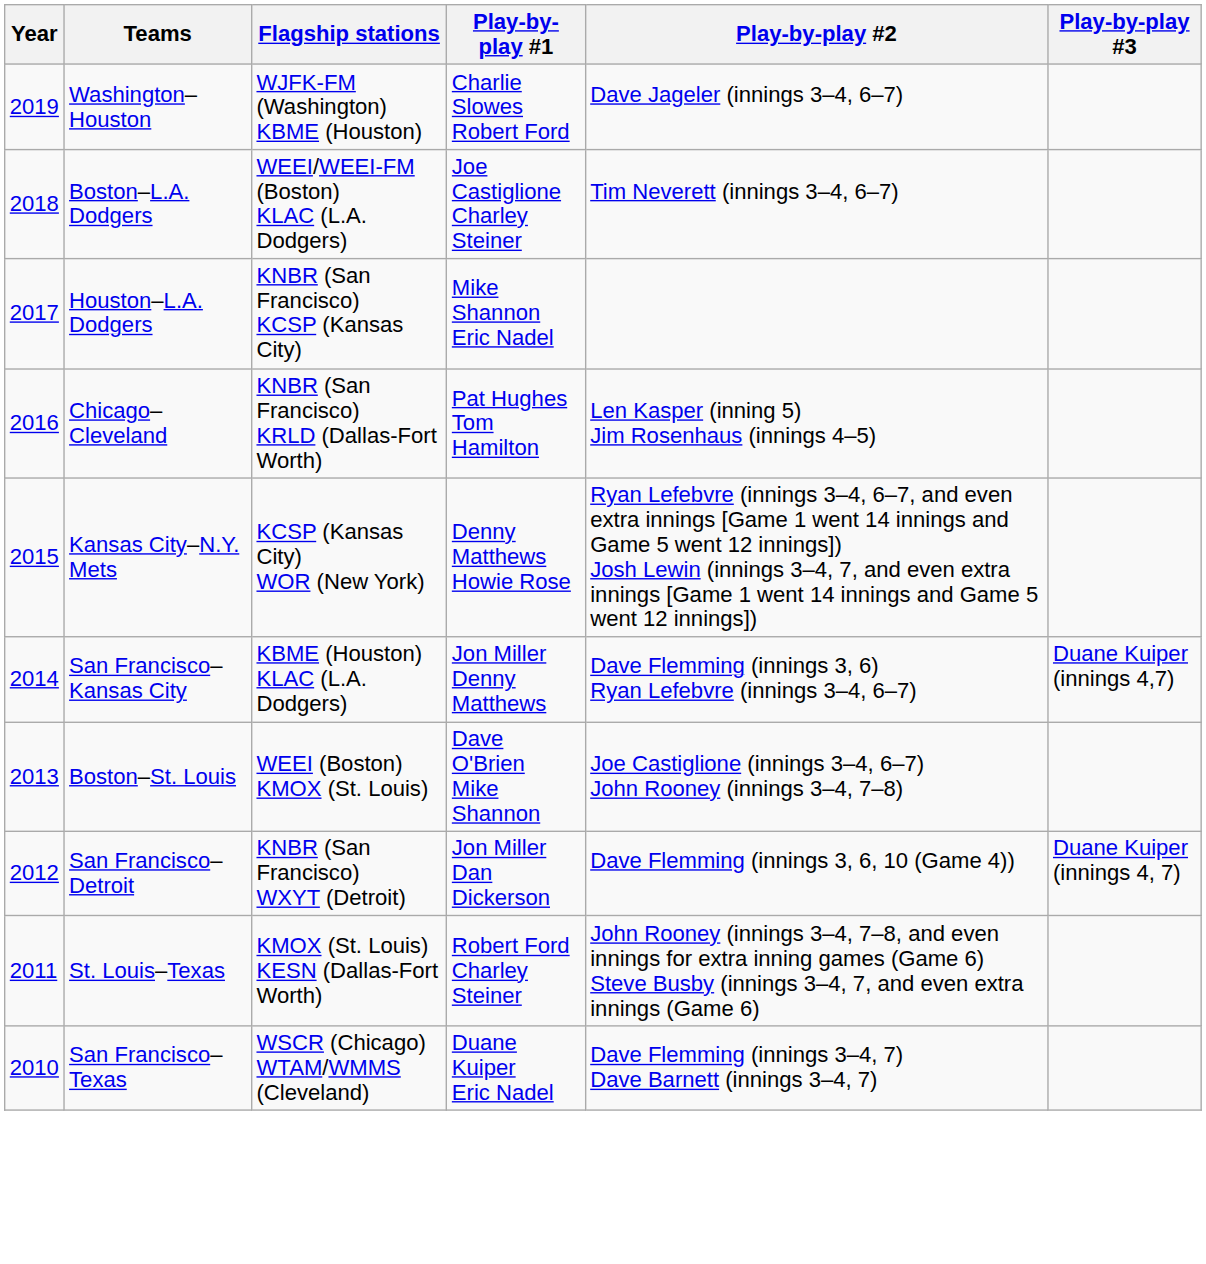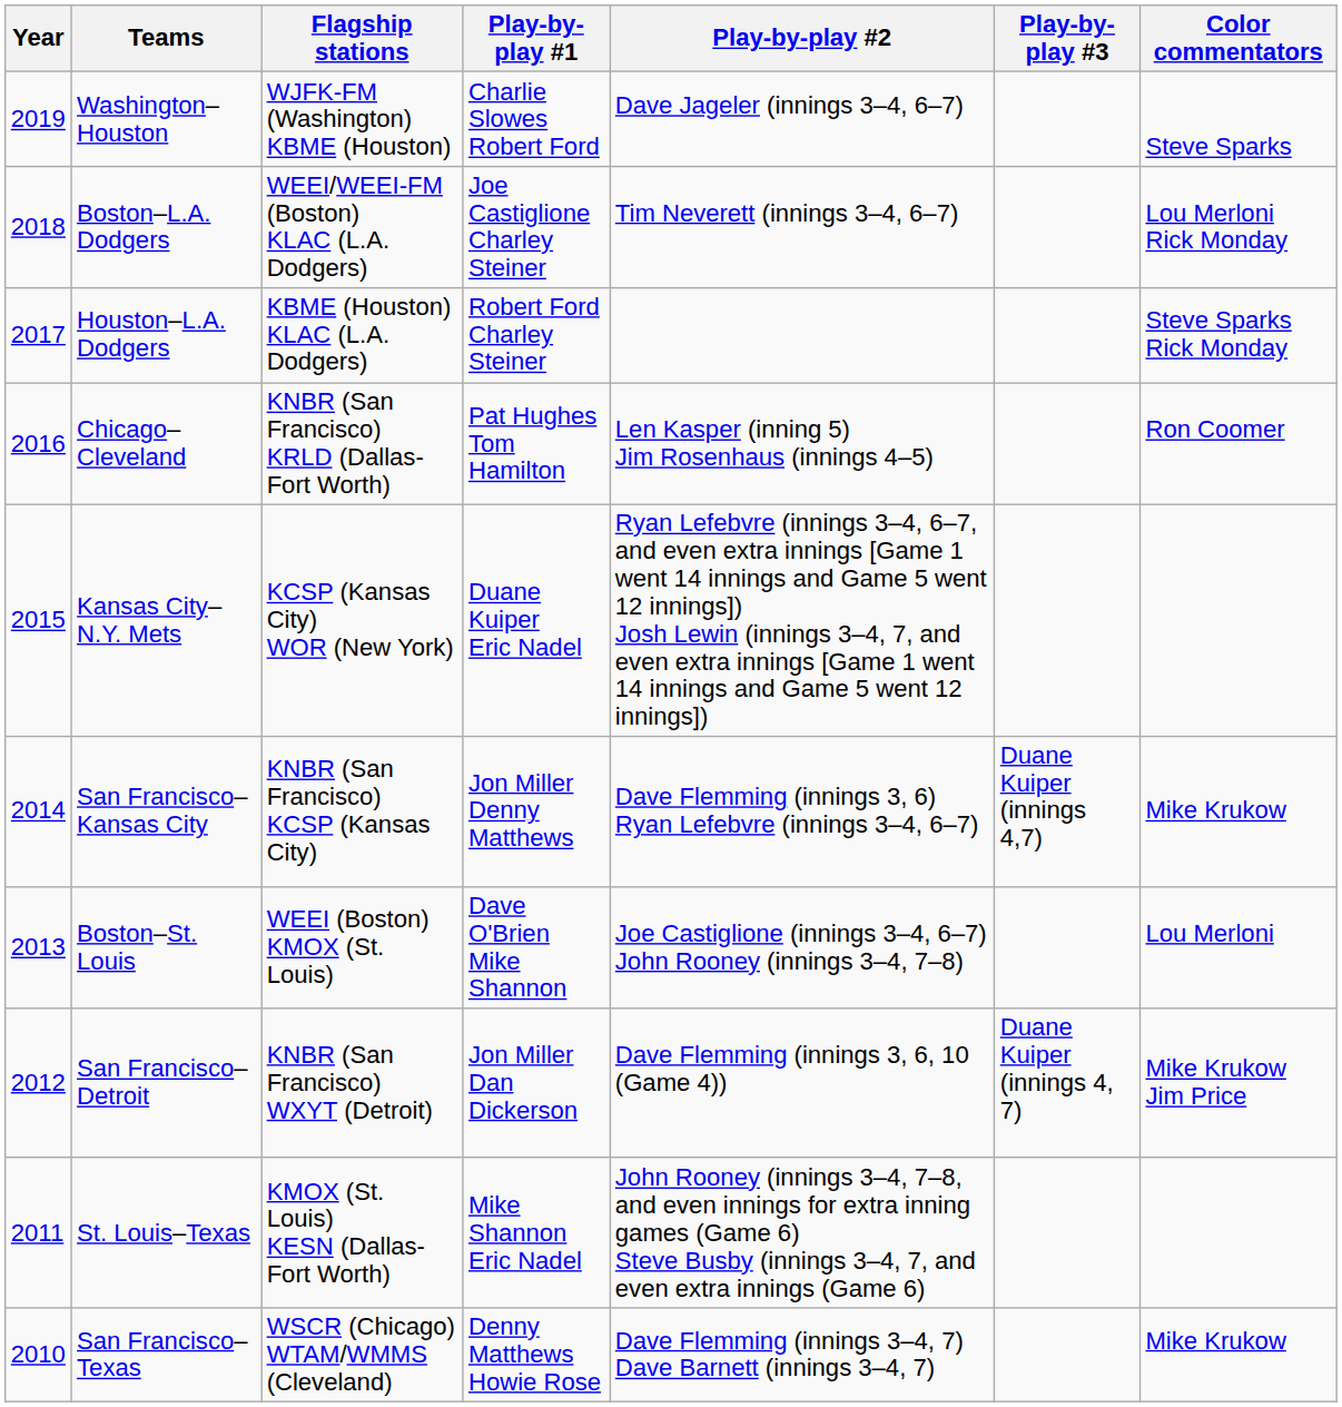 <table class="wikitable">
 <tr>
 <th>Year</th>
 <th>Teams</th>
 <th><a href='#'>Flagship stations</a></th>
 <th><a href='#'>Play-by-play</a> #1</th>
 <th><a href='#'>Play-by-play</a> #2</th>
 <th><a href='#'>Play-by-play</a> #3</th>
+<th><a href='#'>Color commentators</a></th>
 </tr>
 <tr>
 <td><a href='#'>2019</a></td>
 <td><a href='#'>Washington</a>–<a href='#'>Houston</a></td>
 <td><a href='#'>WJFK-FM</a> (Washington)<br><a href='#'>KBME</a> (Houston)</td>
 <td><a href='#'>Charlie Slowes</a><br><a href='#'>Robert Ford</a></td>
 <td><a href='#'>Dave Jageler</a> (innings 3–4, 6–7)<br> <br></td>
 <td></td>
+<td><br> <br><a href='#'>Steve Sparks</a></td>
 </tr>
 <tr>
 <td><a href='#'>2018</a></td>
 <td><a href='#'>Boston</a>–<a href='#'>L.A. Dodgers</a></td>
 <td><a href='#'>WEEI</a>/<a href='#'>WEEI-FM</a> (Boston)<br><a href='#'>KLAC</a> (L.A. Dodgers)</td>
 <td><a href='#'>Joe Castiglione</a><br><a href='#'>Charley Steiner</a></td>
 <td><a href='#'>Tim Neverett</a> (innings 3–4, 6–7)<br> <br></td>
 <td></td>
+<td><a href='#'>Lou Merloni</a><br><a href='#'>Rick Monday</a></td>
 </tr>
 <tr>
 <td><a href='#'>2017</a></td>
 <td><a href='#'>Houston</a>–<a href='#'>L.A. Dodgers</a></td>
-<td><a href='#'>KNBR</a> (San Francisco)<br><a href='#'>KCSP</a> (Kansas City)</td>
-<td><a href='#'>Mike Shannon</a><br><a href='#'>Eric Nadel</a></td>
+<td><a href='#'>KBME</a> (Houston)<br><a href='#'>KLAC</a> (L.A. Dodgers)</td>
+<td><a href='#'>Robert Ford</a><br><a href='#'>Charley Steiner</a></td>
 <td></td>
 <td></td>
+<td><a href='#'>Steve Sparks</a><br><a href='#'>Rick Monday</a></td>
 </tr>
 <tr>
 <td><a href='#'>2016</a></td>
 <td><a href='#'>Chicago</a>–<a href='#'>Cleveland</a></td>
 <td><a href='#'>KNBR</a> (San Francisco)<br><a href='#'>KRLD</a> (Dallas-Fort Worth)</td>
 <td><a href='#'>Pat Hughes</a><br><a href='#'>Tom Hamilton</a></td>
 <td><a href='#'>Len Kasper</a> (inning 5)<br><a href='#'>Jim Rosenhaus</a> (innings 4–5)</td>
 <td></td>
+<td><a href='#'>Ron Coomer</a><br> <br></td>
 </tr>
 <tr>
 <td><a href='#'>2015</a></td>
 <td><a href='#'>Kansas City</a>–<a href='#'>N.Y. Mets</a></td>
 <td><a href='#'>KCSP</a> (Kansas City)<br><a href='#'>WOR</a> (New York)</td>
-<td><a href='#'>Denny Matthews</a><br><a href='#'>Howie Rose</a></td>
+<td><a href='#'>Duane Kuiper</a><br><a href='#'>Eric Nadel</a></td>
 <td><a href='#'>Ryan Lefebvre</a> (innings 3–4, 6–7, and even extra innings [Game 1 went 14 innings and Game 5 went 12 innings])<br><a href='#'>Josh Lewin</a> (innings 3–4, 7, and even extra innings [Game 1 went 14 innings and Game 5 went 12 innings])</td>
+<td></td>
 <td></td>
 </tr>
 <tr>
 <td><a href='#'>2014</a></td>
 <td><a href='#'>San Francisco</a>–<a href='#'>Kansas City</a></td>
-<td><a href='#'>KBME</a> (Houston)<br><a href='#'>KLAC</a> (L.A. Dodgers)</td>
+<td><a href='#'>KNBR</a> (San Francisco)<br><a href='#'>KCSP</a> (Kansas City)</td>
 <td><a href='#'>Jon Miller</a><br><a href='#'>Denny Matthews</a></td>
 <td><a href='#'>Dave Flemming</a> (innings 3, 6)<br><a href='#'>Ryan Lefebvre</a> (innings 3–4, 6–7)</td>
 <td><a href='#'>Duane Kuiper</a> (innings 4,7)<br> <br></td>
+<td><a href='#'>Mike Krukow</a></td>
 </tr>
 <tr>
 <td><a href='#'>2013</a></td>
 <td><a href='#'>Boston</a>–<a href='#'>St. Louis</a></td>
 <td><a href='#'>WEEI</a> (Boston)<br><a href='#'>KMOX</a> (St. Louis)</td>
 <td><a href='#'>Dave O'Brien</a><br><a href='#'>Mike Shannon</a></td>
 <td><a href='#'>Joe Castiglione</a> (innings 3–4, 6–7)<br><a href='#'>John Rooney</a> (innings 3–4, 7–8)</td>
 <td></td>
+<td><a href='#'>Lou Merloni</a> <br> <br></td>
 </tr>
 <tr>
 <td><a href='#'>2012</a></td>
 <td><a href='#'>San Francisco</a>–<a href='#'>Detroit</a></td>
 <td><a href='#'>KNBR</a> (San Francisco)<br><a href='#'>WXYT</a> (Detroit)</td>
 <td><a href='#'>Jon Miller</a><br><a href='#'>Dan Dickerson</a></td>
 <td><a href='#'>Dave Flemming</a> (innings 3, 6, 10 (Game 4))<br> <br></td>
 <td><a href='#'>Duane Kuiper</a> (innings 4, 7)<br> <br></td>
+<td><a href='#'>Mike Krukow</a><br><a href='#'>Jim Price</a></td>
 </tr>
 <tr>
 <td><a href='#'>2011</a></td>
 <td><a href='#'>St. Louis</a>–<a href='#'>Texas</a></td>
 <td><a href='#'>KMOX</a> (St. Louis)<br><a href='#'>KESN</a> (Dallas-Fort Worth)</td>
-<td><a href='#'>Robert Ford</a><br><a href='#'>Charley Steiner</a></td>
+<td><a href='#'>Mike Shannon</a><br><a href='#'>Eric Nadel</a></td>
 <td><a href='#'>John Rooney</a> (innings 3–4, 7–8, and even innings for extra inning games (Game 6)<br><a href='#'>Steve Busby</a> (innings 3–4, 7, and even extra innings (Game 6)</td>
+<td></td>
 <td></td>
 </tr>
 <tr>
 <td><a href='#'>2010</a></td>
 <td><a href='#'>San Francisco</a>–<a href='#'>Texas</a></td>
 <td><a href='#'>WSCR</a> (Chicago)<br><a href='#'>WTAM</a>/<a href='#'>WMMS</a> (Cleveland)</td>
-<td><a href='#'>Duane Kuiper</a><br><a href='#'>Eric Nadel</a></td>
+<td><a href='#'>Denny Matthews</a><br><a href='#'>Howie Rose</a></td>
 <td><a href='#'>Dave Flemming</a> (innings 3–4, 7)<br><a href='#'>Dave Barnett</a> (innings 3–4, 7)</td>
 <td></td>
+<td><a href='#'>Mike Krukow</a><br><br></td>
 </tr>
 </table>
